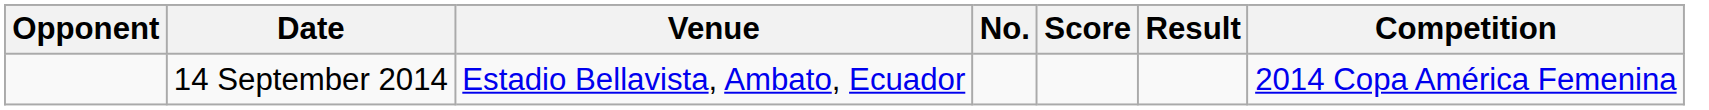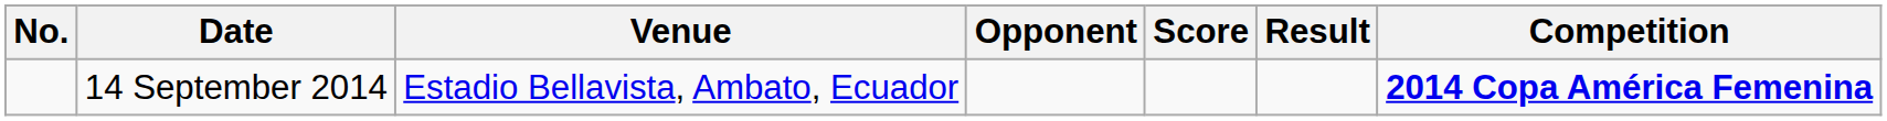 <table class="wikitable">
 <tr>
-<th>Opponent</th>
+<th>No.</th>
 <th>Date</th>
 <th>Venue</th>
-<th>No.</th>
+<th>Opponent</th>
 <th>Score</th>
 <th>Result</th>
 <th>Competition</th>
 </tr>
 <tr>
 <td></td>
 <td>14 September 2014</td>
 <td><a href='#'>Estadio Bellavista</a>, <a href='#'>Ambato</a>, <a href='#'>Ecuador</a></td>
 <td></td>
 <td></td>
 <td></td>
-<td><a href='#'>2014 Copa América Femenina</a></td>
+<td><strong><a href='#'>2014 Copa América Femenina</a></strong></td>
 </tr>
 </table>
